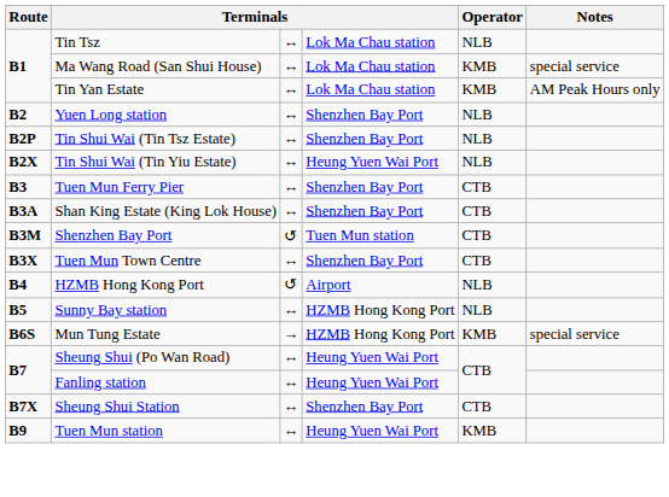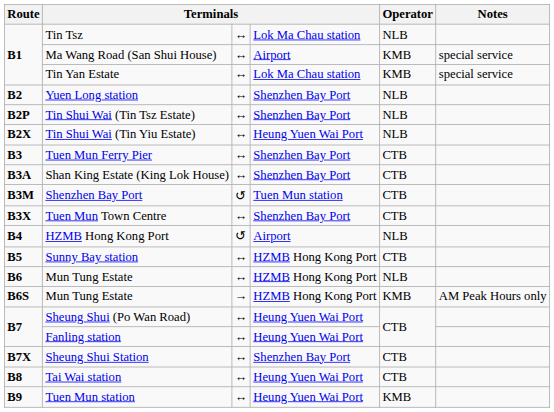 <table class="wikitable">
 <tr>
 <th>Route</th>
 <th colspan=3>Terminals</th>
 <th>Operator</th>
 <th>Notes</th>
 </tr>
 <tr>
 <td rowspan="3"><strong>B1</strong></td>
 <td>Tin Tsz</td>
 <td>↔</td>
 <td><a href='#'>Lok Ma Chau station</a></td>
 <td>NLB</td>
 <td></td>
 </tr>
 <tr>
 <td>Ma Wang Road (San Shui House)</td>
 <td>↔</td>
-<td><a href='#'>Lok Ma Chau station</a></td>
+<td><a href='#'>Airport</a></td>
 <td>KMB</td>
 <td>special service</td>
 </tr>
 <tr>
 <td>Tin Yan Estate</td>
 <td>↔</td>
 <td><a href='#'>Lok Ma Chau station</a></td>
 <td>KMB</td>
-<td>AM Peak Hours only</td>
+<td>special service</td>
 </tr>
 <tr>
 <td><strong>B2</strong></td>
 <td><a href='#'>Yuen Long station</a></td>
 <td>↔</td>
 <td><a href='#'>Shenzhen Bay Port</a></td>
 <td>NLB</td>
 <td></td>
 </tr>
 <tr>
 <td><strong>B2P</strong></td>
 <td><a href='#'>Tin Shui Wai</a> (Tin Tsz Estate)</td>
 <td>↔</td>
 <td><a href='#'>Shenzhen Bay Port</a></td>
 <td>NLB</td>
 <td></td>
 </tr>
 <tr>
 <td><strong>B2X</strong></td>
 <td><a href='#'>Tin Shui Wai</a> (Tin Yiu Estate)</td>
 <td>↔</td>
 <td><a href='#'>Heung Yuen Wai Port</a></td>
 <td>NLB</td>
 <td></td>
 </tr>
 <tr>
 <td><strong>B3</strong></td>
 <td><a href='#'>Tuen Mun Ferry Pier</a></td>
 <td>↔</td>
 <td><a href='#'>Shenzhen Bay Port</a></td>
 <td>CTB</td>
 <td></td>
 </tr>
 <tr>
 <td><strong>B3A</strong></td>
 <td>Shan King Estate (King Lok House)</td>
 <td>↔</td>
 <td><a href='#'>Shenzhen Bay Port</a></td>
 <td>CTB</td>
 <td></td>
 </tr>
 <tr>
 <td><strong>B3M</strong></td>
 <td><a href='#'>Shenzhen Bay Port</a></td>
 <td>↺</td>
 <td><a href='#'>Tuen Mun station</a></td>
 <td>CTB</td>
 <td></td>
 </tr>
 <tr>
 <td><strong>B3X</strong></td>
 <td><a href='#'>Tuen Mun</a> Town Centre</td>
 <td>↔</td>
 <td><a href='#'>Shenzhen Bay Port</a></td>
 <td>CTB</td>
 <td></td>
 </tr>
 <tr>
 <td><strong>B4</strong></td>
 <td><a href='#'>HZMB</a> Hong Kong Port</td>
 <td>↺</td>
 <td><a href='#'>Airport</a></td>
 <td>NLB</td>
 <td></td>
 </tr>
 <tr>
 <td><strong>B5</strong></td>
 <td><a href='#'>Sunny Bay station</a></td>
 <td>↔</td>
 <td><a href='#'>HZMB</a> Hong Kong Port</td>
+<td>CTB</td>
+<td></td>
+</tr>
+<tr>
+<td><strong>B6</strong></td>
+<td>Mun Tung Estate</td>
+<td>↔</td>
+<td><a href='#'>HZMB</a> Hong Kong Port</td>
 <td>NLB</td>
 <td></td>
 </tr>
 <tr>
 <td><strong>B6S</strong></td>
 <td>Mun Tung Estate</td>
 <td>→</td>
 <td><a href='#'>HZMB</a> Hong Kong Port</td>
 <td>KMB</td>
-<td>special service</td>
+<td>AM Peak Hours only</td>
 </tr>
 <tr>
 <td rowspan="2"><strong>B7</strong></td>
 <td><a href='#'>Sheung Shui</a> (Po Wan Road)</td>
 <td>↔</td>
 <td><a href='#'>Heung Yuen Wai Port</a></td>
 <td rowspan="2">CTB</td>
 <td></td>
 </tr>
 <tr>
 <td><a href='#'>Fanling station</a></td>
 <td>↔</td>
 <td><a href='#'>Heung Yuen Wai Port</a></td>
 <td></td>
 </tr>
 <tr>
 <td><strong>B7X</strong></td>
 <td><a href='#'>Sheung Shui Station</a></td>
 <td>↔</td>
 <td><a href='#'>Shenzhen Bay Port</a></td>
 <td>CTB</td>
 <td></td>
 </tr>
 <tr>
+<td><strong>B8</strong></td>
+<td><a href='#'>Tai Wai station</a></td>
+<td>↔</td>
+<td><a href='#'>Heung Yuen Wai Port</a></td>
+<td>CTB</td>
+<td></td>
+</tr>
+<tr>
 <td><strong>B9</strong></td>
 <td><a href='#'>Tuen Mun station</a></td>
 <td>↔</td>
 <td><a href='#'>Heung Yuen Wai Port</a></td>
 <td>KMB</td>
 <td></td>
 </tr>
 </table>
